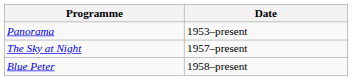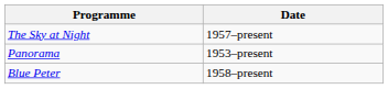 <table class="wikitable">
 <tr>
 <th width=250>Programme</th>
 <th width=225>Date</th>
 </tr>
 <tr>
+<td><em><a href='#'>The Sky at Night</a></em></td>
+<td>1957–present</td>
+</tr>
+<tr>
 <td><em><a href='#'>Panorama</a></em></td>
 <td>1953–present</td>
-</tr>
-<tr>
-<td><em><a href='#'>The Sky at Night</a></em></td>
-<td>1957–present</td>
 </tr>
 <tr>
 <td><em><a href='#'>Blue Peter</a></em></td>
 <td>1958–present</td>
 </tr>
 </table>
